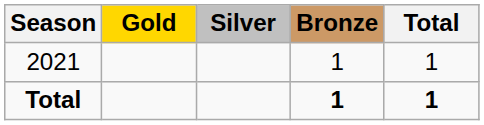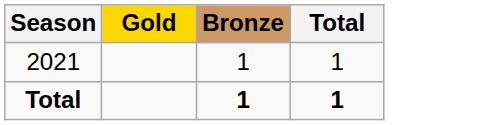 <table class="wikitable" style="text-align:center;">
 <tr>
 <th width="55">Season</th>
 <th width="55" style="background: gold;">Gold</th>
-<th width="55" style="background: silver;">Silver</th>
 <th width="55" style="background: #cc9966;">Bronze</th>
 <th width="55">Total</th>
 </tr>
 <tr>
 <td>2021</td>
-<td></td>
 <td></td>
 <td>1</td>
 <td>1</td>
 </tr>
 <tr>
 <td><strong>Total</strong></td>
 <td></td>
-<td></td>
 <td><strong>1</strong></td>
 <td><strong>1</strong></td>
 </tr>
 </table>
